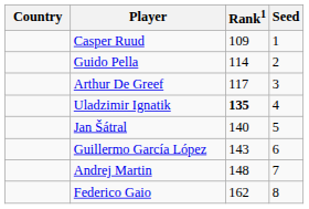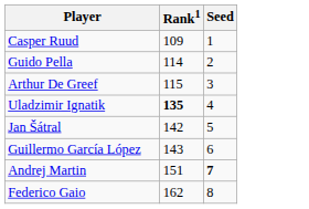 <table class="sortable wikitable">
 <tr>
-<th width="70">Country</th>
 <th width="175">Player</th>
 <th>Rank<sup>1</sup></th>
 <th>Seed</th>
 </tr>
 <tr>
-<td></td>
 <td><a href='#'>Casper Ruud</a></td>
 <td>109</td>
 <td>1</td>
 </tr>
 <tr>
-<td></td>
 <td><a href='#'>Guido Pella</a></td>
 <td>114</td>
 <td>2</td>
 </tr>
 <tr>
-<td></td>
 <td><a href='#'>Arthur De Greef</a></td>
-<td>117</td>
+<td>115</td>
 <td>3</td>
 </tr>
 <tr>
-<td></td>
 <td><a href='#'>Uladzimir Ignatik</a></td>
 <td><strong>135</strong></td>
 <td>4</td>
 </tr>
 <tr>
-<td></td>
 <td><a href='#'>Jan Šátral</a></td>
-<td>140</td>
+<td>142</td>
 <td>5</td>
 </tr>
 <tr>
-<td></td>
 <td><a href='#'>Guillermo García López</a></td>
 <td>143</td>
 <td>6</td>
 </tr>
 <tr>
-<td></td>
 <td><a href='#'>Andrej Martin</a></td>
-<td>148</td>
-<td>7</td>
+<td>151</td>
+<td><strong>7</strong></td>
 </tr>
 <tr>
-<td></td>
 <td><a href='#'>Federico Gaio</a></td>
 <td>162</td>
 <td>8</td>
 </tr>
 </table>
